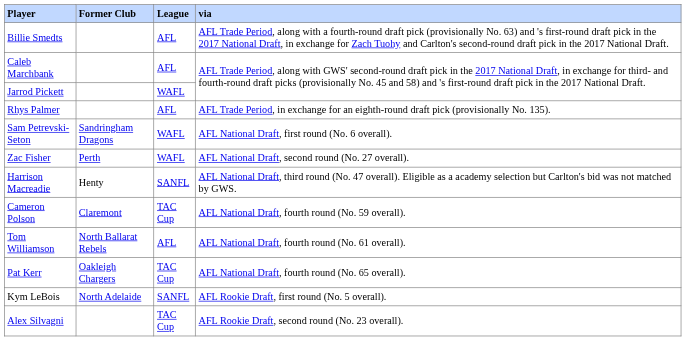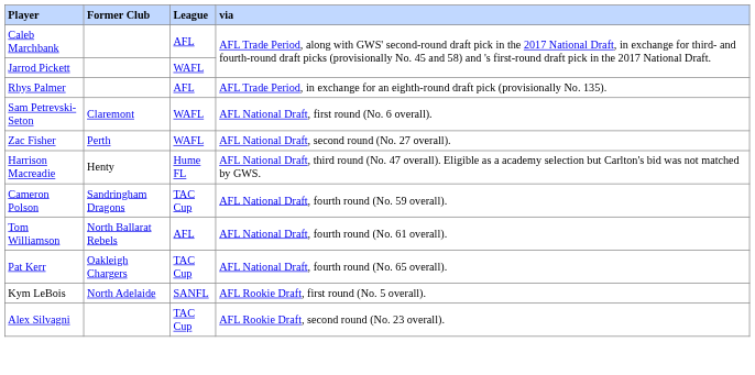 <table border="1" cellpadding="4" cellspacing="0"  style="text-align:left; font-size:95%; border-collapse:collapse; width:80%;">
 <tr style="background:#C1D8FF;">
 <th>Player</th>
 <th>Former Club</th>
 <th>League</th>
 <th>via</th>
-</tr>
-<tr>
-<td> <a href='#'>Billie Smedts</a></td>
-<td></td>
-<td><a href='#'>AFL</a></td>
-<td><a href='#'>AFL Trade Period</a>, along with a fourth-round draft pick (provisionally No. 63) and 's first-round draft pick in the <a href='#'>2017 National Draft</a>, in exchange for <a href='#'>Zach Tuohy</a> and Carlton's second-round draft pick in the 2017 National Draft.</td>
 </tr>
 <tr>
 <td> <a href='#'>Caleb Marchbank</a></td>
 <td></td>
 <td><a href='#'>AFL</a></td>
 <td rowspan="2"><a href='#'>AFL Trade Period</a>, along with GWS' second-round draft pick in the <a href='#'>2017 National Draft</a>, in exchange for third- and fourth-round draft picks (provisionally No. 45 and 58) and 's first-round draft pick in the 2017 National Draft.</td>
 </tr>
 <tr>
 <td> <a href='#'>Jarrod Pickett</a></td>
 <td></td>
 <td><a href='#'>WAFL</a></td>
 </tr>
 <tr>
 <td> <a href='#'>Rhys Palmer</a></td>
 <td></td>
 <td><a href='#'>AFL</a></td>
 <td><a href='#'>AFL Trade Period</a>, in exchange for an eighth-round draft pick (provisionally No. 135).</td>
 </tr>
 <tr>
 <td> <a href='#'>Sam Petrevski-Seton</a></td>
-<td><a href='#'>Sandringham Dragons</a></td>
+<td><a href='#'>Claremont</a></td>
 <td><a href='#'>WAFL</a></td>
 <td><a href='#'>AFL National Draft</a>, first round (No. 6 overall).</td>
 </tr>
 <tr>
 <td> <a href='#'>Zac Fisher</a></td>
 <td><a href='#'>Perth</a></td>
 <td><a href='#'>WAFL</a></td>
 <td><a href='#'>AFL National Draft</a>, second round (No. 27 overall).</td>
 </tr>
 <tr>
 <td> <a href='#'>Harrison Macreadie</a></td>
 <td>Henty</td>
-<td><a href='#'>SANFL</a></td>
+<td><a href='#'>Hume FL</a></td>
 <td><a href='#'>AFL National Draft</a>, third round (No. 47 overall). Eligible as a  academy selection but Carlton's bid was not matched by GWS.</td>
 </tr>
 <tr>
 <td> <a href='#'>Cameron Polson</a></td>
-<td><a href='#'>Claremont</a></td>
+<td><a href='#'>Sandringham Dragons</a></td>
 <td><a href='#'>TAC Cup</a></td>
 <td><a href='#'>AFL National Draft</a>, fourth round (No. 59 overall).</td>
 </tr>
 <tr>
 <td> <a href='#'>Tom Williamson</a></td>
 <td><a href='#'>North Ballarat Rebels</a></td>
 <td><a href='#'>AFL</a></td>
 <td><a href='#'>AFL National Draft</a>, fourth round (No. 61 overall).</td>
 </tr>
 <tr>
 <td> <a href='#'>Pat Kerr</a></td>
 <td><a href='#'>Oakleigh Chargers</a></td>
 <td><a href='#'>TAC Cup</a></td>
 <td><a href='#'>AFL National Draft</a>, fourth round (No. 65 overall).</td>
 </tr>
 <tr>
 <td> Kym LeBois</td>
 <td><a href='#'>North Adelaide</a></td>
 <td><a href='#'>SANFL</a></td>
 <td><a href='#'>AFL Rookie Draft</a>, first round (No. 5 overall).</td>
 </tr>
 <tr>
 <td> <a href='#'>Alex Silvagni</a></td>
 <td></td>
 <td><a href='#'>TAC Cup</a></td>
 <td><a href='#'>AFL Rookie Draft</a>, second round (No. 23 overall).</td>
 </tr>
 </table>
